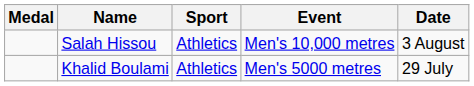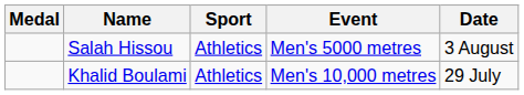 <table class="wikitable sortable"  style="font-size:95%">
 <tr>
 <th>Medal</th>
 <th>Name</th>
 <th>Sport</th>
 <th>Event</th>
 <th>Date</th>
 </tr>
 <tr align=left>
 <td></td>
 <td><a href='#'>Salah Hissou</a></td>
 <td><a href='#'>Athletics</a></td>
-<td><a href='#'>Men's 10,000 metres</a></td>
+<td><a href='#'>Men's 5000 metres</a></td>
 <td>3 August</td>
 </tr>
 <tr align=left>
 <td></td>
 <td><a href='#'>Khalid Boulami</a></td>
 <td><a href='#'>Athletics</a></td>
-<td><a href='#'>Men's 5000 metres</a></td>
+<td><a href='#'>Men's 10,000 metres</a></td>
 <td>29 July</td>
 </tr>
 </table>
